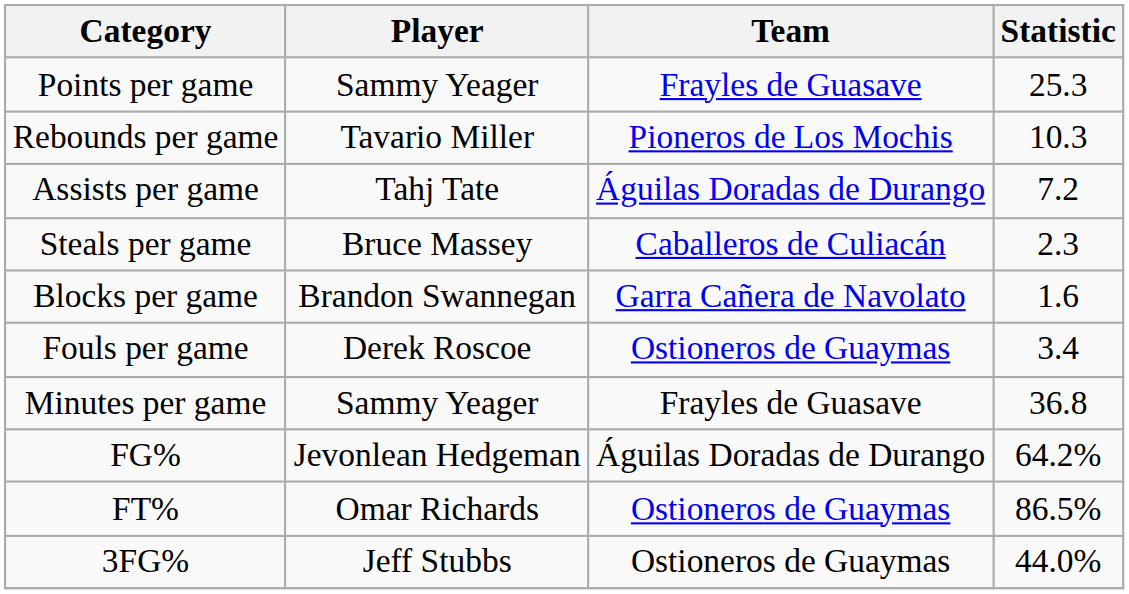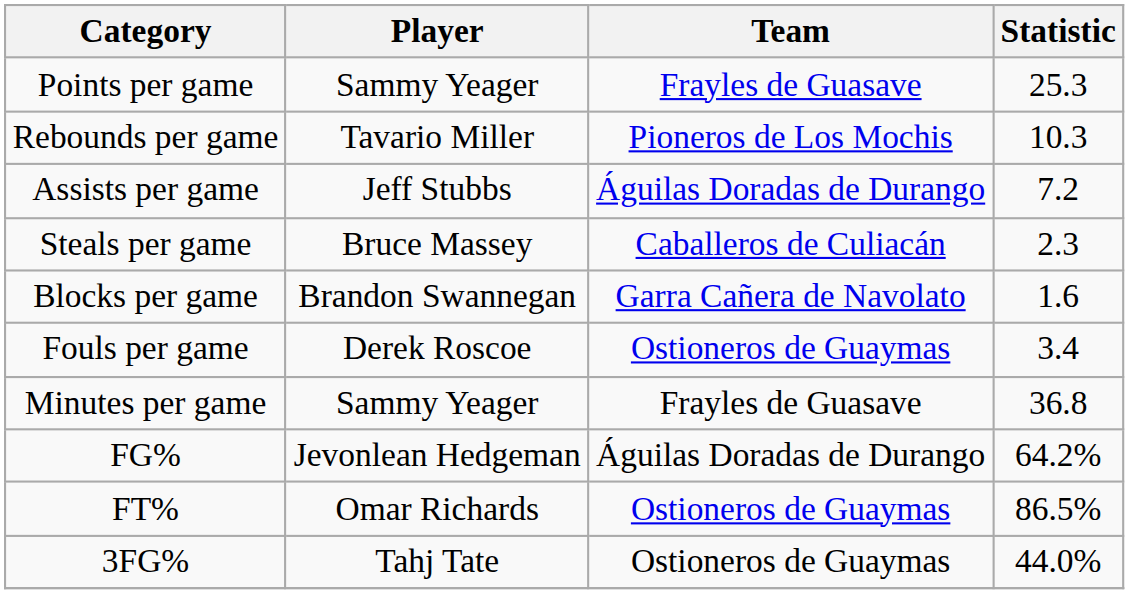 <table class="wikitable" style="text-align:center">
 <tr>
 <th>Category</th>
 <th>Player</th>
 <th>Team</th>
 <th>Statistic</th>
 </tr>
 <tr>
 <td>Points per game</td>
 <td> Sammy Yeager</td>
 <td><a href='#'>Frayles de Guasave</a></td>
 <td>25.3</td>
 </tr>
 <tr>
 <td>Rebounds per game</td>
 <td> Tavario Miller</td>
 <td><a href='#'>Pioneros de Los Mochis</a></td>
 <td>10.3</td>
 </tr>
 <tr>
 <td>Assists per game</td>
-<td> Tahj Tate</td>
+<td> Jeff Stubbs</td>
 <td><a href='#'>Águilas Doradas de Durango</a></td>
 <td>7.2</td>
 </tr>
 <tr>
 <td>Steals per game</td>
 <td> Bruce Massey</td>
 <td><a href='#'>Caballeros de Culiacán</a></td>
 <td>2.3</td>
 </tr>
 <tr>
 <td>Blocks per game</td>
 <td> Brandon Swannegan</td>
 <td><a href='#'>Garra Cañera de Navolato</a></td>
 <td>1.6</td>
 </tr>
 <tr>
 <td>Fouls per game</td>
 <td> Derek Roscoe</td>
 <td><a href='#'>Ostioneros de Guaymas</a></td>
 <td>3.4</td>
 </tr>
 <tr>
 <td>Minutes per game</td>
 <td> Sammy Yeager</td>
 <td>Frayles de Guasave</td>
 <td>36.8</td>
 </tr>
 <tr>
 <td>FG%</td>
 <td> Jevonlean Hedgeman</td>
 <td>Águilas Doradas de Durango</td>
 <td>64.2%</td>
 </tr>
 <tr>
 <td>FT%</td>
 <td> Omar Richards</td>
 <td><a href='#'>Ostioneros de Guaymas</a></td>
 <td>86.5%</td>
 </tr>
 <tr>
 <td>3FG%</td>
-<td> Jeff Stubbs</td>
+<td> Tahj Tate</td>
 <td>Ostioneros de Guaymas</td>
 <td>44.0%</td>
 </tr>
 <tr>
 </tr>
 </table>
